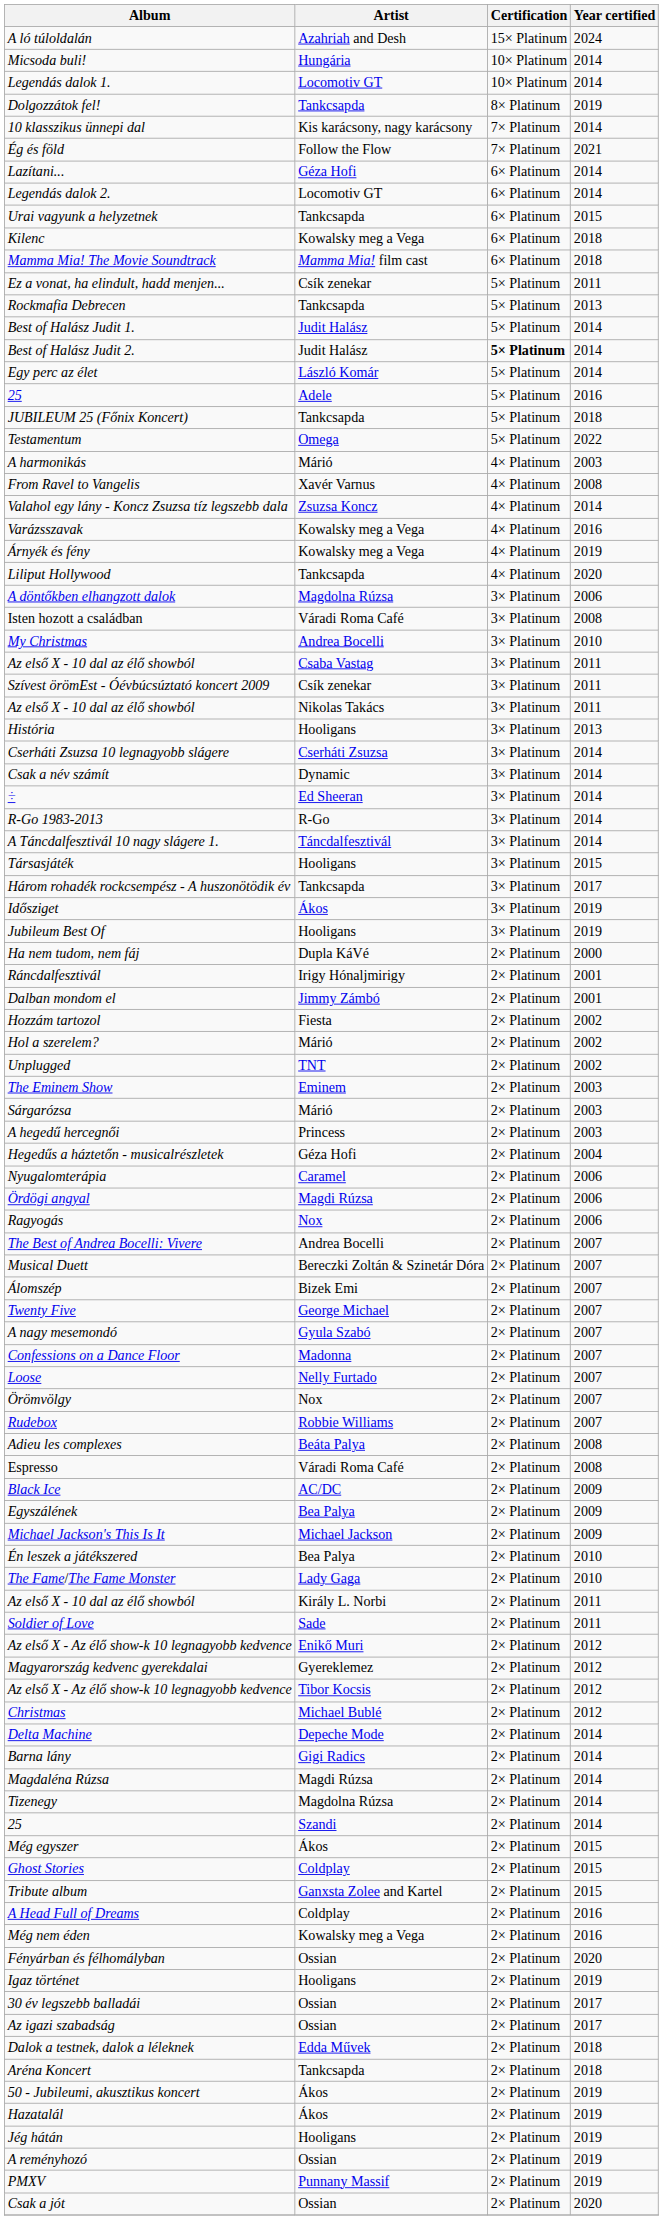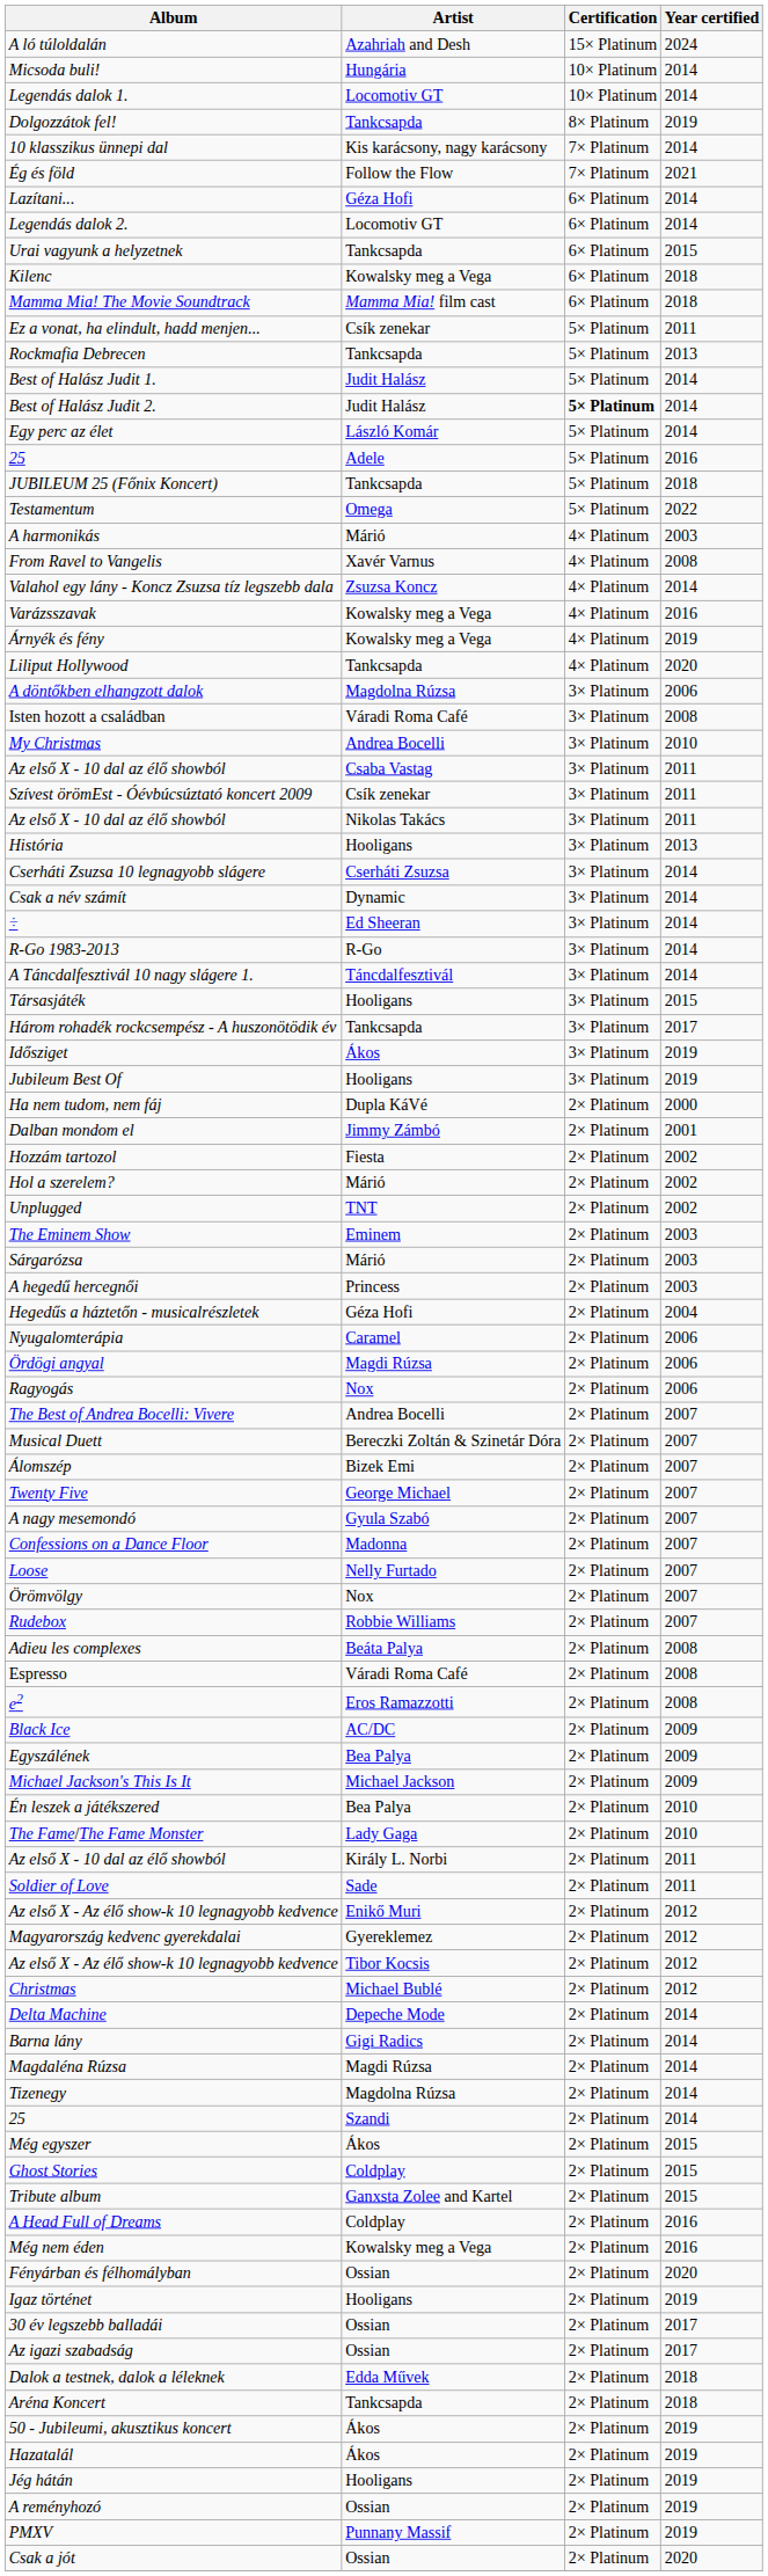 <table class="wikitable sortable">
 <tr>
 <th>Album</th>
 <th>Artist</th>
 <th>Certification</th>
 <th>Year certified</th>
 </tr>
 <tr>
 <td><em>A ló túloldalán</em></td>
 <td><a href='#'>Azahriah</a> and Desh</td>
 <td>15× Platinum</td>
 <td>2024</td>
 </tr>
 <tr>
 <td><em>Micsoda buli!</em></td>
 <td><a href='#'>Hungária</a></td>
 <td>10× Platinum</td>
 <td>2014</td>
 </tr>
 <tr>
 <td><em>Legendás dalok 1.</em></td>
 <td><a href='#'>Locomotiv GT</a></td>
 <td>10× Platinum</td>
 <td>2014</td>
 </tr>
 <tr>
 <td><em>Dolgozzátok fel!</em></td>
 <td><a href='#'>Tankcsapda</a></td>
 <td>8× Platinum</td>
 <td>2019</td>
 </tr>
 <tr>
 <td><em>10 klasszikus ünnepi dal</em></td>
 <td>Kis karácsony, nagy karácsony</td>
 <td>7× Platinum</td>
 <td>2014</td>
 </tr>
 <tr>
 <td><em>Ég és föld</em></td>
 <td>Follow the Flow</td>
 <td>7× Platinum</td>
 <td>2021</td>
 </tr>
 <tr>
 <td><em>Lazítani...</em></td>
 <td><a href='#'>Géza Hofi</a></td>
 <td>6× Platinum</td>
 <td>2014</td>
 </tr>
 <tr>
 <td><em>Legendás dalok 2.</em></td>
 <td>Locomotiv GT</td>
 <td>6× Platinum</td>
 <td>2014</td>
 </tr>
 <tr>
 <td><em>Urai vagyunk a helyzetnek</em></td>
 <td>Tankcsapda</td>
 <td>6× Platinum</td>
 <td>2015</td>
 </tr>
 <tr>
 <td><em>Kilenc</em></td>
 <td>Kowalsky meg a Vega</td>
 <td>6× Platinum</td>
 <td>2018</td>
 </tr>
 <tr>
 <td><em><a href='#'>Mamma Mia! The Movie Soundtrack</a></em></td>
 <td><em><a href='#'>Mamma Mia!</a></em> film cast</td>
 <td>6× Platinum</td>
 <td>2018</td>
 </tr>
 <tr>
 <td><em>Ez a vonat, ha elindult, hadd menjen...</em></td>
 <td>Csík zenekar</td>
 <td>5× Platinum</td>
 <td>2011</td>
 </tr>
 <tr>
 <td><em>Rockmafia Debrecen</em></td>
 <td>Tankcsapda</td>
 <td>5× Platinum</td>
 <td>2013</td>
 </tr>
 <tr>
 <td><em>Best of Halász Judit 1.</em></td>
 <td><a href='#'>Judit Halász</a></td>
 <td>5× Platinum</td>
 <td>2014</td>
 </tr>
 <tr>
 <td><em>Best of Halász Judit 2.</em></td>
 <td>Judit Halász</td>
 <td><strong>5× Platinum</strong></td>
 <td>2014</td>
 </tr>
 <tr>
 <td><em>Egy perc az élet</em></td>
 <td><a href='#'>László Komár</a></td>
 <td>5× Platinum</td>
 <td>2014</td>
 </tr>
 <tr>
 <td><em><a href='#'>25</a></em></td>
 <td><a href='#'>Adele</a></td>
 <td>5× Platinum</td>
 <td>2016</td>
 </tr>
 <tr>
 <td><em>JUBILEUM 25 (Főnix Koncert)</em></td>
 <td>Tankcsapda</td>
 <td>5× Platinum</td>
 <td>2018</td>
 </tr>
 <tr>
 <td><em>Testamentum</em></td>
 <td><a href='#'>Omega</a></td>
 <td>5× Platinum</td>
 <td>2022</td>
 </tr>
 <tr>
 <td><em>A harmonikás</em></td>
 <td>Márió</td>
 <td>4× Platinum</td>
 <td>2003</td>
 </tr>
 <tr>
 <td><em>From Ravel to Vangelis</em></td>
 <td>Xavér Varnus</td>
 <td>4× Platinum</td>
 <td>2008</td>
 </tr>
 <tr>
 <td><em>Valahol egy lány - Koncz Zsuzsa tíz legszebb dala</em></td>
 <td><a href='#'>Zsuzsa Koncz</a></td>
 <td>4× Platinum</td>
 <td>2014</td>
 </tr>
 <tr>
 <td><em>Varázsszavak</em></td>
 <td>Kowalsky meg a Vega</td>
 <td>4× Platinum</td>
 <td>2016</td>
 </tr>
 <tr>
 <td><em>Árnyék és fény</em></td>
 <td>Kowalsky meg a Vega</td>
 <td>4× Platinum</td>
 <td>2019</td>
 </tr>
 <tr>
 <td><em>Liliput Hollywood</em></td>
 <td>Tankcsapda</td>
 <td>4× Platinum</td>
 <td>2020</td>
 </tr>
 <tr>
 <td><em><a href='#'>A döntőkben elhangzott dalok</a></em></td>
 <td><a href='#'>Magdolna Rúzsa</a></td>
 <td>3× Platinum</td>
 <td>2006</td>
 </tr>
 <tr>
 <td>Isten hozott a családban</td>
 <td>Váradi Roma Café</td>
 <td>3× Platinum</td>
 <td>2008</td>
 </tr>
 <tr>
 <td><em><a href='#'>My Christmas</a></em></td>
 <td><a href='#'>Andrea Bocelli</a></td>
 <td>3× Platinum</td>
 <td>2010</td>
 </tr>
 <tr>
 <td><em>Az első X - 10 dal az élő showból</em></td>
 <td><a href='#'>Csaba Vastag</a></td>
 <td>3× Platinum</td>
 <td>2011</td>
 </tr>
 <tr>
 <td><em>Szívest örömEst - Óévbúcsúztató koncert 2009</em></td>
 <td>Csík zenekar</td>
 <td>3× Platinum</td>
 <td>2011</td>
 </tr>
 <tr>
 <td><em>Az első X - 10 dal az élő showból</em></td>
 <td>Nikolas Takács</td>
 <td>3× Platinum</td>
 <td>2011</td>
 </tr>
 <tr>
 <td><em>História</em></td>
 <td>Hooligans</td>
 <td>3× Platinum</td>
 <td>2013</td>
 </tr>
 <tr>
 <td><em>Cserháti Zsuzsa 10 legnagyobb slágere</em></td>
 <td><a href='#'>Cserháti Zsuzsa</a></td>
 <td>3× Platinum</td>
 <td>2014</td>
 </tr>
 <tr>
 <td><em>Csak a név számít</em></td>
 <td>Dynamic</td>
 <td>3× Platinum</td>
 <td>2014</td>
 </tr>
 <tr>
 <td><em><a href='#'>÷</a></em></td>
 <td><a href='#'>Ed Sheeran</a></td>
 <td>3× Platinum</td>
 <td>2014</td>
 </tr>
 <tr>
 <td><em>R-Go 1983-2013</em></td>
 <td>R-Go</td>
 <td>3× Platinum</td>
 <td>2014</td>
 </tr>
 <tr>
 <td><em>A Táncdalfesztivál 10 nagy slágere 1.</em></td>
 <td><a href='#'>Táncdalfesztivál</a></td>
 <td>3× Platinum</td>
 <td>2014</td>
 </tr>
 <tr>
 <td><em>Társasjáték</em></td>
 <td>Hooligans</td>
 <td>3× Platinum</td>
 <td>2015</td>
 </tr>
 <tr>
 <td><em>Három rohadék rockcsempész - A huszonötödik év</em></td>
 <td>Tankcsapda</td>
 <td>3× Platinum</td>
 <td>2017</td>
 </tr>
 <tr>
 <td><em>Idősziget</em></td>
 <td><a href='#'>Ákos</a></td>
 <td>3× Platinum</td>
 <td>2019</td>
 </tr>
 <tr>
 <td><em>Jubileum Best Of</em></td>
 <td>Hooligans</td>
 <td>3× Platinum</td>
 <td>2019</td>
 </tr>
 <tr>
 <td><em>Ha nem tudom, nem fáj</em></td>
 <td>Dupla KáVé</td>
 <td>2× Platinum</td>
 <td>2000</td>
 </tr>
 <tr>
-<td><em>Ráncdalfesztivál</em></td>
-<td>Irigy Hónaljmirigy</td>
-<td>2× Platinum</td>
-<td>2001</td>
-</tr>
-<tr>
 <td><em>Dalban mondom el</em></td>
 <td><a href='#'>Jimmy Zámbó</a></td>
 <td>2× Platinum</td>
 <td>2001</td>
 </tr>
 <tr>
 <td><em>Hozzám tartozol</em></td>
 <td>Fiesta</td>
 <td>2× Platinum</td>
 <td>2002</td>
 </tr>
 <tr>
 <td><em>Hol a szerelem?</em></td>
 <td>Márió</td>
 <td>2× Platinum</td>
 <td>2002</td>
 </tr>
 <tr>
 <td><em>Unplugged</em></td>
 <td><a href='#'>TNT</a></td>
 <td>2× Platinum</td>
 <td>2002</td>
 </tr>
 <tr>
 <td><em><a href='#'>The Eminem Show</a></em></td>
 <td><a href='#'>Eminem</a></td>
 <td>2× Platinum</td>
 <td>2003</td>
 </tr>
 <tr>
 <td><em>Sárgarózsa</em></td>
 <td>Márió</td>
 <td>2× Platinum</td>
 <td>2003</td>
 </tr>
 <tr>
 <td><em>A hegedű hercegnői</em></td>
 <td>Princess</td>
 <td>2× Platinum</td>
 <td>2003</td>
 </tr>
 <tr>
 <td><em>Hegedűs a háztetőn - musicalrészletek</em></td>
 <td>Géza Hofi</td>
 <td>2× Platinum</td>
 <td>2004</td>
 </tr>
 <tr>
 <td><em>Nyugalomterápia</em></td>
 <td><a href='#'>Caramel</a></td>
 <td>2× Platinum</td>
 <td>2006</td>
 </tr>
 <tr>
 <td><em><a href='#'>Ördögi angyal</a></em></td>
 <td><a href='#'>Magdi Rúzsa</a></td>
 <td>2× Platinum</td>
 <td>2006</td>
 </tr>
 <tr>
 <td><em>Ragyogás</em></td>
 <td><a href='#'>Nox</a></td>
 <td>2× Platinum</td>
 <td>2006</td>
 </tr>
 <tr>
 <td><em><a href='#'>The Best of Andrea Bocelli: Vivere</a></em></td>
 <td>Andrea Bocelli</td>
 <td>2× Platinum</td>
 <td>2007</td>
 </tr>
 <tr>
 <td><em>Musical Duett</em></td>
 <td>Bereczki Zoltán & Szinetár Dóra</td>
 <td>2× Platinum</td>
 <td>2007</td>
 </tr>
 <tr>
 <td><em>Álomszép</em></td>
 <td>Bizek Emi</td>
 <td>2× Platinum</td>
 <td>2007</td>
 </tr>
 <tr>
 <td><em><a href='#'>Twenty Five</a></em></td>
 <td><a href='#'>George Michael</a></td>
 <td>2× Platinum</td>
 <td>2007</td>
 </tr>
 <tr>
 <td><em>A nagy mesemondó</em></td>
 <td><a href='#'>Gyula Szabó</a></td>
 <td>2× Platinum</td>
 <td>2007</td>
 </tr>
 <tr>
 <td><em><a href='#'>Confessions on a Dance Floor</a></em></td>
 <td><a href='#'>Madonna</a></td>
 <td>2× Platinum</td>
 <td>2007</td>
 </tr>
 <tr>
 <td><em><a href='#'>Loose</a></em></td>
 <td><a href='#'>Nelly Furtado</a></td>
 <td>2× Platinum</td>
 <td>2007</td>
 </tr>
 <tr>
 <td><em>Örömvölgy</em></td>
 <td>Nox</td>
 <td>2× Platinum</td>
 <td>2007</td>
 </tr>
 <tr>
 <td><em><a href='#'>Rudebox</a></em></td>
 <td><a href='#'>Robbie Williams</a></td>
 <td>2× Platinum</td>
 <td>2007</td>
 </tr>
 <tr>
 <td><em>Adieu les complexes</em></td>
 <td><a href='#'>Beáta Palya</a></td>
 <td>2× Platinum</td>
 <td>2008</td>
 </tr>
 <tr>
 <td>Espresso</td>
 <td>Váradi Roma Café</td>
+<td>2× Platinum</td>
+<td>2008</td>
+</tr>
+<tr>
+<td><em><a href='#'>e<sup>2</sup></a></em></td>
+<td><a href='#'>Eros Ramazzotti</a></td>
 <td>2× Platinum</td>
 <td>2008</td>
 </tr>
 <tr>
 <td><em><a href='#'>Black Ice</a></em></td>
 <td><a href='#'>AC/DC</a></td>
 <td>2× Platinum</td>
 <td>2009</td>
 </tr>
 <tr>
 <td><em>Egyszálének</em></td>
 <td><a href='#'>Bea Palya</a></td>
 <td>2× Platinum</td>
 <td>2009</td>
 </tr>
 <tr>
 <td><em><a href='#'>Michael Jackson's This Is It</a></em></td>
 <td><a href='#'>Michael Jackson</a></td>
 <td>2× Platinum</td>
 <td>2009</td>
 </tr>
 <tr>
 <td><em>Én leszek a játékszered</em></td>
 <td>Bea Palya</td>
 <td>2× Platinum</td>
 <td>2010</td>
 </tr>
 <tr>
 <td><em><a href='#'>The Fame</a></em>/<em><a href='#'>The Fame Monster</a></em></td>
 <td><a href='#'>Lady Gaga</a></td>
 <td>2× Platinum</td>
 <td>2010</td>
 </tr>
 <tr>
 <td><em>Az első X - 10 dal az élő showból</em></td>
 <td>Király L. Norbi</td>
 <td>2× Platinum</td>
 <td>2011</td>
 </tr>
 <tr>
 <td><em><a href='#'>Soldier of Love</a></em></td>
 <td><a href='#'>Sade</a></td>
 <td>2× Platinum</td>
 <td>2011</td>
 </tr>
 <tr>
 <td><em>Az első X - Az élő show-k 10 legnagyobb kedvence</em></td>
 <td><a href='#'>Enikő Muri</a></td>
 <td>2× Platinum</td>
 <td>2012</td>
 </tr>
 <tr>
 <td><em>Magyarország kedvenc gyerekdalai</em></td>
 <td>Gyereklemez</td>
 <td>2× Platinum</td>
 <td>2012</td>
 </tr>
 <tr>
 <td><em>Az első X - Az élő show-k 10 legnagyobb kedvence</em></td>
 <td><a href='#'>Tibor Kocsis</a></td>
 <td>2× Platinum</td>
 <td>2012</td>
 </tr>
 <tr>
 <td><em><a href='#'>Christmas</a></em></td>
 <td><a href='#'>Michael Bublé</a></td>
 <td>2× Platinum</td>
 <td>2012</td>
 </tr>
 <tr>
 <td><em><a href='#'>Delta Machine</a></em></td>
 <td><a href='#'>Depeche Mode</a></td>
 <td>2× Platinum</td>
 <td>2014</td>
 </tr>
 <tr>
 <td><em>Barna lány</em></td>
 <td><a href='#'>Gigi Radics</a></td>
 <td>2× Platinum</td>
 <td>2014</td>
 </tr>
 <tr>
 <td><em>Magdaléna Rúzsa</em></td>
 <td>Magdi Rúzsa</td>
 <td>2× Platinum</td>
 <td>2014</td>
 </tr>
 <tr>
 <td><em>Tizenegy</em></td>
 <td>Magdolna Rúzsa</td>
 <td>2× Platinum</td>
 <td>2014</td>
 </tr>
 <tr>
 <td><em>25</em></td>
 <td><a href='#'>Szandi</a></td>
 <td>2× Platinum</td>
 <td>2014</td>
 </tr>
 <tr>
 <td><em>Még egyszer</em></td>
 <td>Ákos</td>
 <td>2× Platinum</td>
 <td>2015</td>
 </tr>
 <tr>
 <td><em><a href='#'>Ghost Stories</a></em></td>
 <td><a href='#'>Coldplay</a></td>
 <td>2× Platinum</td>
 <td>2015</td>
 </tr>
 <tr>
 <td><em>Tribute album</em></td>
 <td><a href='#'>Ganxsta Zolee</a> and Kartel</td>
 <td>2× Platinum</td>
 <td>2015</td>
 </tr>
 <tr>
 <td><em><a href='#'>A Head Full of Dreams</a></em></td>
 <td>Coldplay</td>
 <td>2× Platinum</td>
 <td>2016</td>
 </tr>
 <tr>
 <td><em>Még nem éden</em></td>
 <td>Kowalsky meg a Vega</td>
 <td>2× Platinum</td>
 <td>2016</td>
 </tr>
 <tr>
 <td><em>Fényárban és félhomályban</em></td>
 <td>Ossian</td>
 <td>2× Platinum</td>
 <td>2020</td>
 </tr>
 <tr>
 <td><em>Igaz történet</em></td>
 <td>Hooligans</td>
 <td>2× Platinum</td>
 <td>2019</td>
 </tr>
 <tr>
 <td><em>30 év legszebb balladái</em></td>
 <td>Ossian</td>
 <td>2× Platinum</td>
 <td>2017</td>
 </tr>
 <tr>
 <td><em>Az igazi szabadság</em></td>
 <td>Ossian</td>
 <td>2× Platinum</td>
 <td>2017</td>
 </tr>
 <tr>
 <td><em>Dalok a testnek, dalok a léleknek</em></td>
 <td><a href='#'>Edda Művek</a></td>
 <td>2× Platinum</td>
 <td>2018</td>
 </tr>
 <tr>
 <td><em>Aréna Koncert</em></td>
 <td>Tankcsapda</td>
 <td>2× Platinum</td>
 <td>2018</td>
 </tr>
 <tr>
 <td><em>50 - Jubileumi, akusztikus koncert</em></td>
 <td>Ákos</td>
 <td>2× Platinum</td>
 <td>2019</td>
 </tr>
 <tr>
 <td><em>Hazatalál</em></td>
 <td>Ákos</td>
 <td>2× Platinum</td>
 <td>2019</td>
 </tr>
 <tr>
 <td><em>Jég hátán</em></td>
 <td>Hooligans</td>
 <td>2× Platinum</td>
 <td>2019</td>
 </tr>
 <tr>
 <td><em>A reményhozó</em></td>
 <td>Ossian</td>
 <td>2× Platinum</td>
 <td>2019</td>
 </tr>
 <tr>
 <td><em>PMXV</em></td>
 <td><a href='#'>Punnany Massif</a></td>
 <td>2× Platinum</td>
 <td>2019</td>
 </tr>
 <tr>
 <td><em>Csak a jót</em></td>
 <td>Ossian</td>
 <td>2× Platinum</td>
 <td>2020</td>
 </tr>
 <tr>
 </tr>
 </table>
